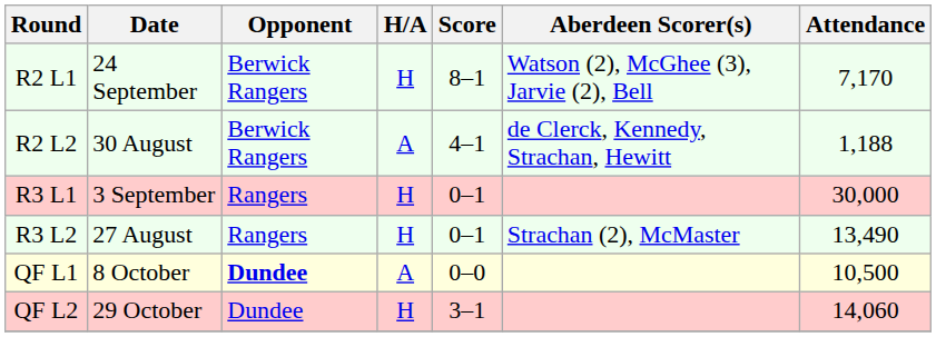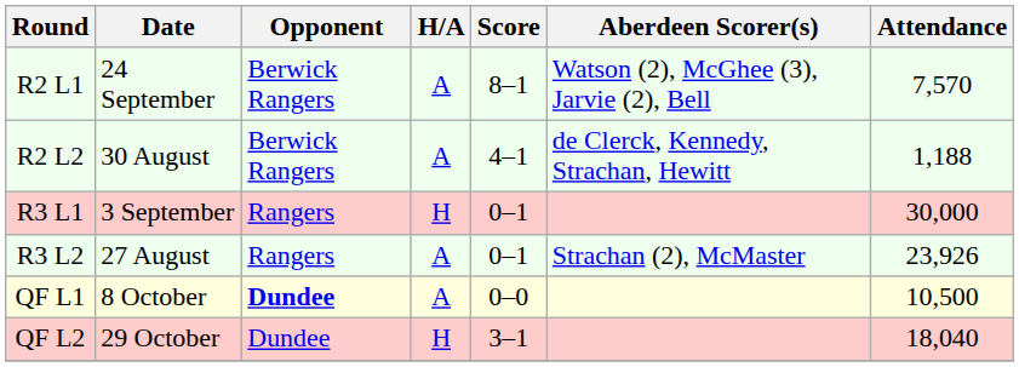 <table class="wikitable" style="text-align:center">
 <tr>
 <th>Round</th>
 <th>Date</th>
 <th>Opponent</th>
 <th>H/A</th>
 <th>Score</th>
 <th>Aberdeen Scorer(s)</th>
 <th>Attendance</th>
 </tr>
 <tr bgcolor=#EEFFEE>
 <td>R2 L1</td>
 <td align=left>24 September</td>
 <td align=left><a href='#'>Berwick Rangers</a></td>
-<td><a href='#'>H</a></td>
+<td><a href='#'>A</a></td>
 <td>8–1</td>
 <td align=left><a href='#'>Watson</a> (2), <a href='#'>McGhee</a> (3), <a href='#'>Jarvie</a> (2), <a href='#'>Bell</a></td>
-<td>7,170</td>
+<td>7,570</td>
 </tr>
 <tr bgcolor=#EEFFEE>
 <td>R2 L2</td>
 <td align=left>30 August</td>
 <td align=left><a href='#'>Berwick Rangers</a></td>
 <td><a href='#'>A</a></td>
 <td>4–1</td>
 <td align=left><a href='#'>de Clerck</a>, <a href='#'>Kennedy</a>, <a href='#'>Strachan</a>, <a href='#'>Hewitt</a></td>
 <td>1,188</td>
 </tr>
 <tr bgcolor=#FFCCCC>
 <td>R3 L1</td>
 <td align=left>3 September</td>
 <td align=left><a href='#'>Rangers</a></td>
 <td><a href='#'>H</a></td>
 <td>0–1</td>
 <td align=left></td>
 <td>30,000</td>
 </tr>
 <tr bgcolor=#EEFFEE>
 <td>R3 L2</td>
 <td align=left>27 August</td>
 <td align=left><a href='#'>Rangers</a></td>
-<td><a href='#'>H</a></td>
+<td><a href='#'>A</a></td>
 <td>0–1</td>
 <td align=left><a href='#'>Strachan</a> (2), <a href='#'>McMaster</a></td>
-<td>13,490</td>
+<td>23,926</td>
 </tr>
 <tr bgcolor=#FFFFDD>
 <td>QF L1</td>
 <td align=left>8 October</td>
 <td align=left><strong><a href='#'>Dundee</a></strong></td>
 <td><a href='#'>A</a></td>
 <td>0–0</td>
 <td align=left></td>
 <td>10,500</td>
 </tr>
 <tr bgcolor=#FFCCCC>
 <td>QF L2</td>
 <td align=left>29 October</td>
 <td align=left><a href='#'>Dundee</a></td>
 <td><a href='#'>H</a></td>
 <td>3–1</td>
 <td align=left></td>
-<td>14,060</td>
+<td>18,040</td>
 </tr>
 <tr>
 </tr>
 </table>
